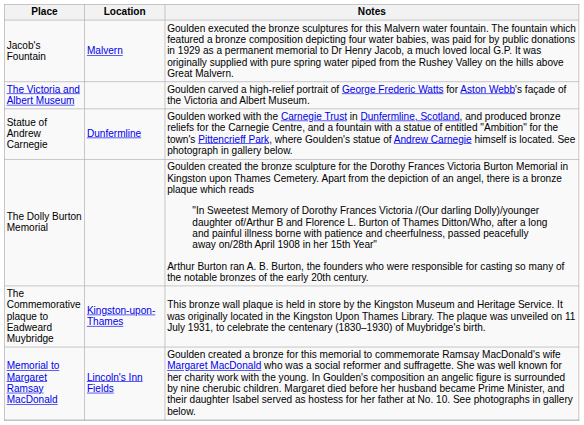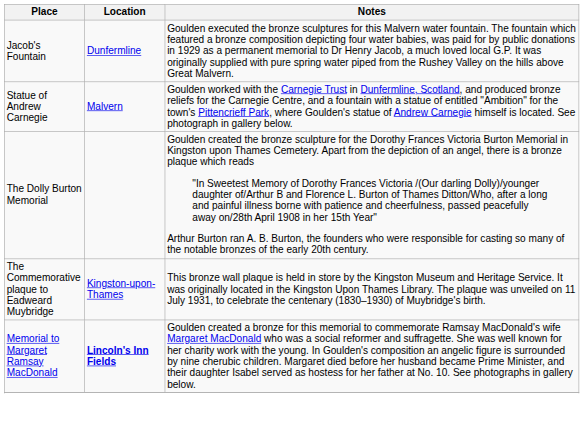 <table class="wikitable sortable">
 <tr>
 <th style="width:120px">Place</th>
 <th style="width:120px">Location</th>
 <th style="width:650px" class="unsortable">Notes</th>
 </tr>
 <tr>
 <td>Jacob's Fountain</td>
-<td><a href='#'>Malvern</a></td>
+<td><a href='#'>Dunfermline</a></td>
 <td>Goulden executed the bronze sculptures for this Malvern water fountain.  The fountain which featured a bronze composition depicting four water babies, was paid for by public donations in 1929 as a permanent memorial to Dr Henry Jacob, a much loved local G.P.  It was originally supplied with pure spring water piped from the Rushey Valley on the hills above Great Malvern.</td>
 </tr>
 <tr>
-<td><a href='#'>The Victoria and Albert Museum</a></td>
-<td></td>
-<td>Goulden carved a high-relief portrait of <a href='#'>George Frederic Watts</a> for <a href='#'>Aston Webb</a>'s façade of the Victoria and Albert Museum.</td>
-</tr>
-<tr>
 <td>Statue of Andrew Carnegie</td>
-<td><a href='#'>Dunfermline</a></td>
+<td><a href='#'>Malvern</a></td>
 <td>Goulden worked with the <a href='#'>Carnegie Trust</a> in <a href='#'>Dunfermline, Scotland</a>, and produced bronze reliefs for the Carnegie Centre, and a fountain with a statue of entitled "Ambition" for the town's <a href='#'>Pittencrieff Park</a>, where Goulden's statue of <a href='#'>Andrew Carnegie</a> himself is located. See photograph in gallery below.</td>
 </tr>
 <tr>
 <td>The Dolly Burton Memorial</td>
 <td></td>
 <td>Goulden created the bronze sculpture for the Dorothy Frances Victoria Burton Memorial in Kingston upon Thames Cemetery. Apart from the depiction of an angel, there is a bronze plaque which reads <blockquote>"In Sweetest Memory of Dorothy Frances Victoria /(Our darling Dolly)/younger daughter of/Arthur B and Florence L. Burton of Thames Ditton/Who, after a long and painful illness borne with patience and cheerfulness, passed peacefully away on/28th April 1908 in her 15th Year"</blockquote>Arthur Burton ran A. B. Burton, the founders who were responsible for casting so many of the notable bronzes of the early 20th century.</td>
 </tr>
 <tr>
 <td>The Commemorative plaque to Eadweard Muybridge</td>
 <td><a href='#'>Kingston-upon-Thames</a></td>
 <td>This bronze wall plaque is held in store by the Kingston Museum and Heritage Service. It was originally located in the Kingston Upon Thames Library. The plaque was unveiled on 11 July 1931, to celebrate the centenary (1830–1930) of Muybridge's birth.</td>
 </tr>
 <tr>
 <td><a href='#'>Memorial to Margaret Ramsay MacDonald</a></td>
-<td><a href='#'>Lincoln's Inn Fields</a></td>
+<td><strong><a href='#'>Lincoln's Inn Fields</a></strong></td>
 <td>Goulden created a bronze for this memorial to commemorate Ramsay MacDonald's wife <a href='#'>Margaret MacDonald</a> who was a social reformer and suffragette. She was well known for her charity work with the young. In Goulden's composition an angelic figure is surrounded by nine cherubic children.  Margaret died before her husband became Prime Minister, and their daughter Isabel served as hostess for her father at No. 10. See photographs in gallery below.</td>
 </tr>
 <tr>
 </tr>
 <tr>
 </tr>
 </table>
